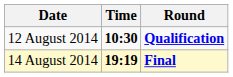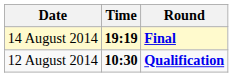 <table class="wikitable">
 <tr>
 <th>Date</th>
 <th>Time</th>
 <th>Round</th>
 </tr>
+<tr style=background:lemonchiffon>
+<td>14 August 2014</td>
+<td><strong>19:19</strong></td>
+<td><strong><a href='#'>Final</a></strong></td>
+</tr>
 <tr>
 <td>12 August 2014</td>
 <td><strong>10:30</strong></td>
 <td><strong><a href='#'>Qualification</a></strong></td>
 </tr>
-<tr style=background:lemonchiffon>
-<td>14 August 2014</td>
-<td><strong>19:19</strong></td>
-<td><strong><a href='#'>Final</a></strong></td>
-</tr>
 </table>
